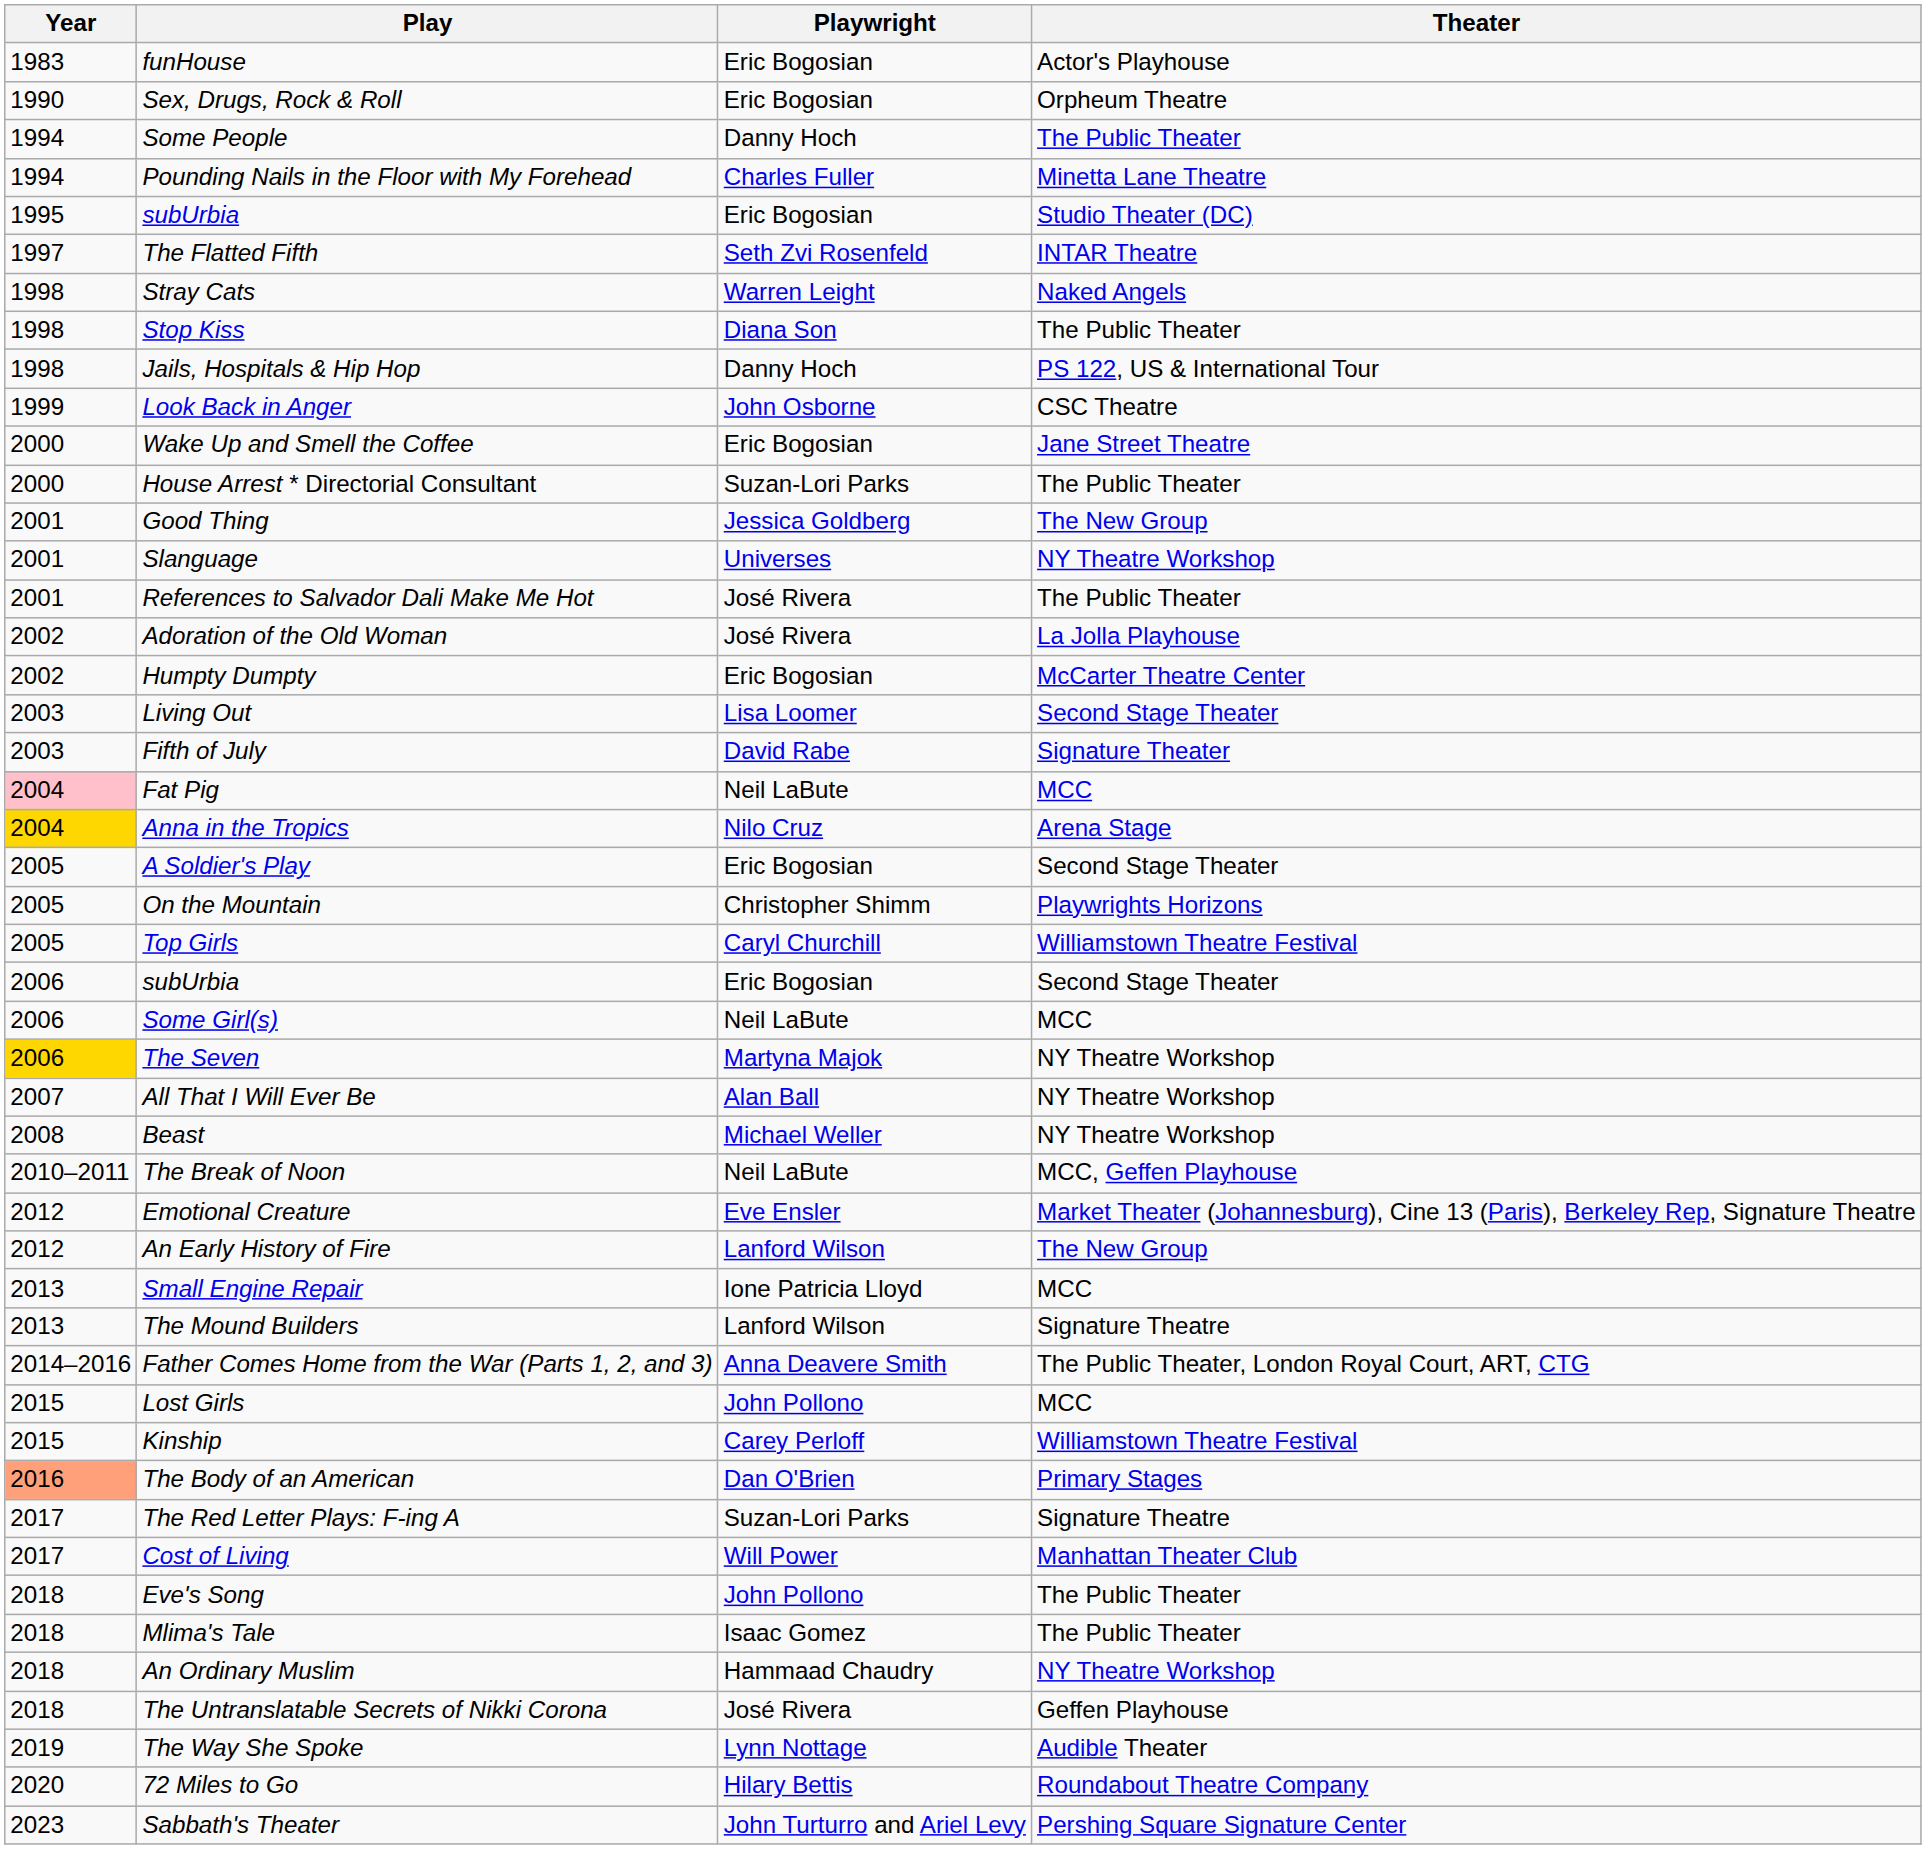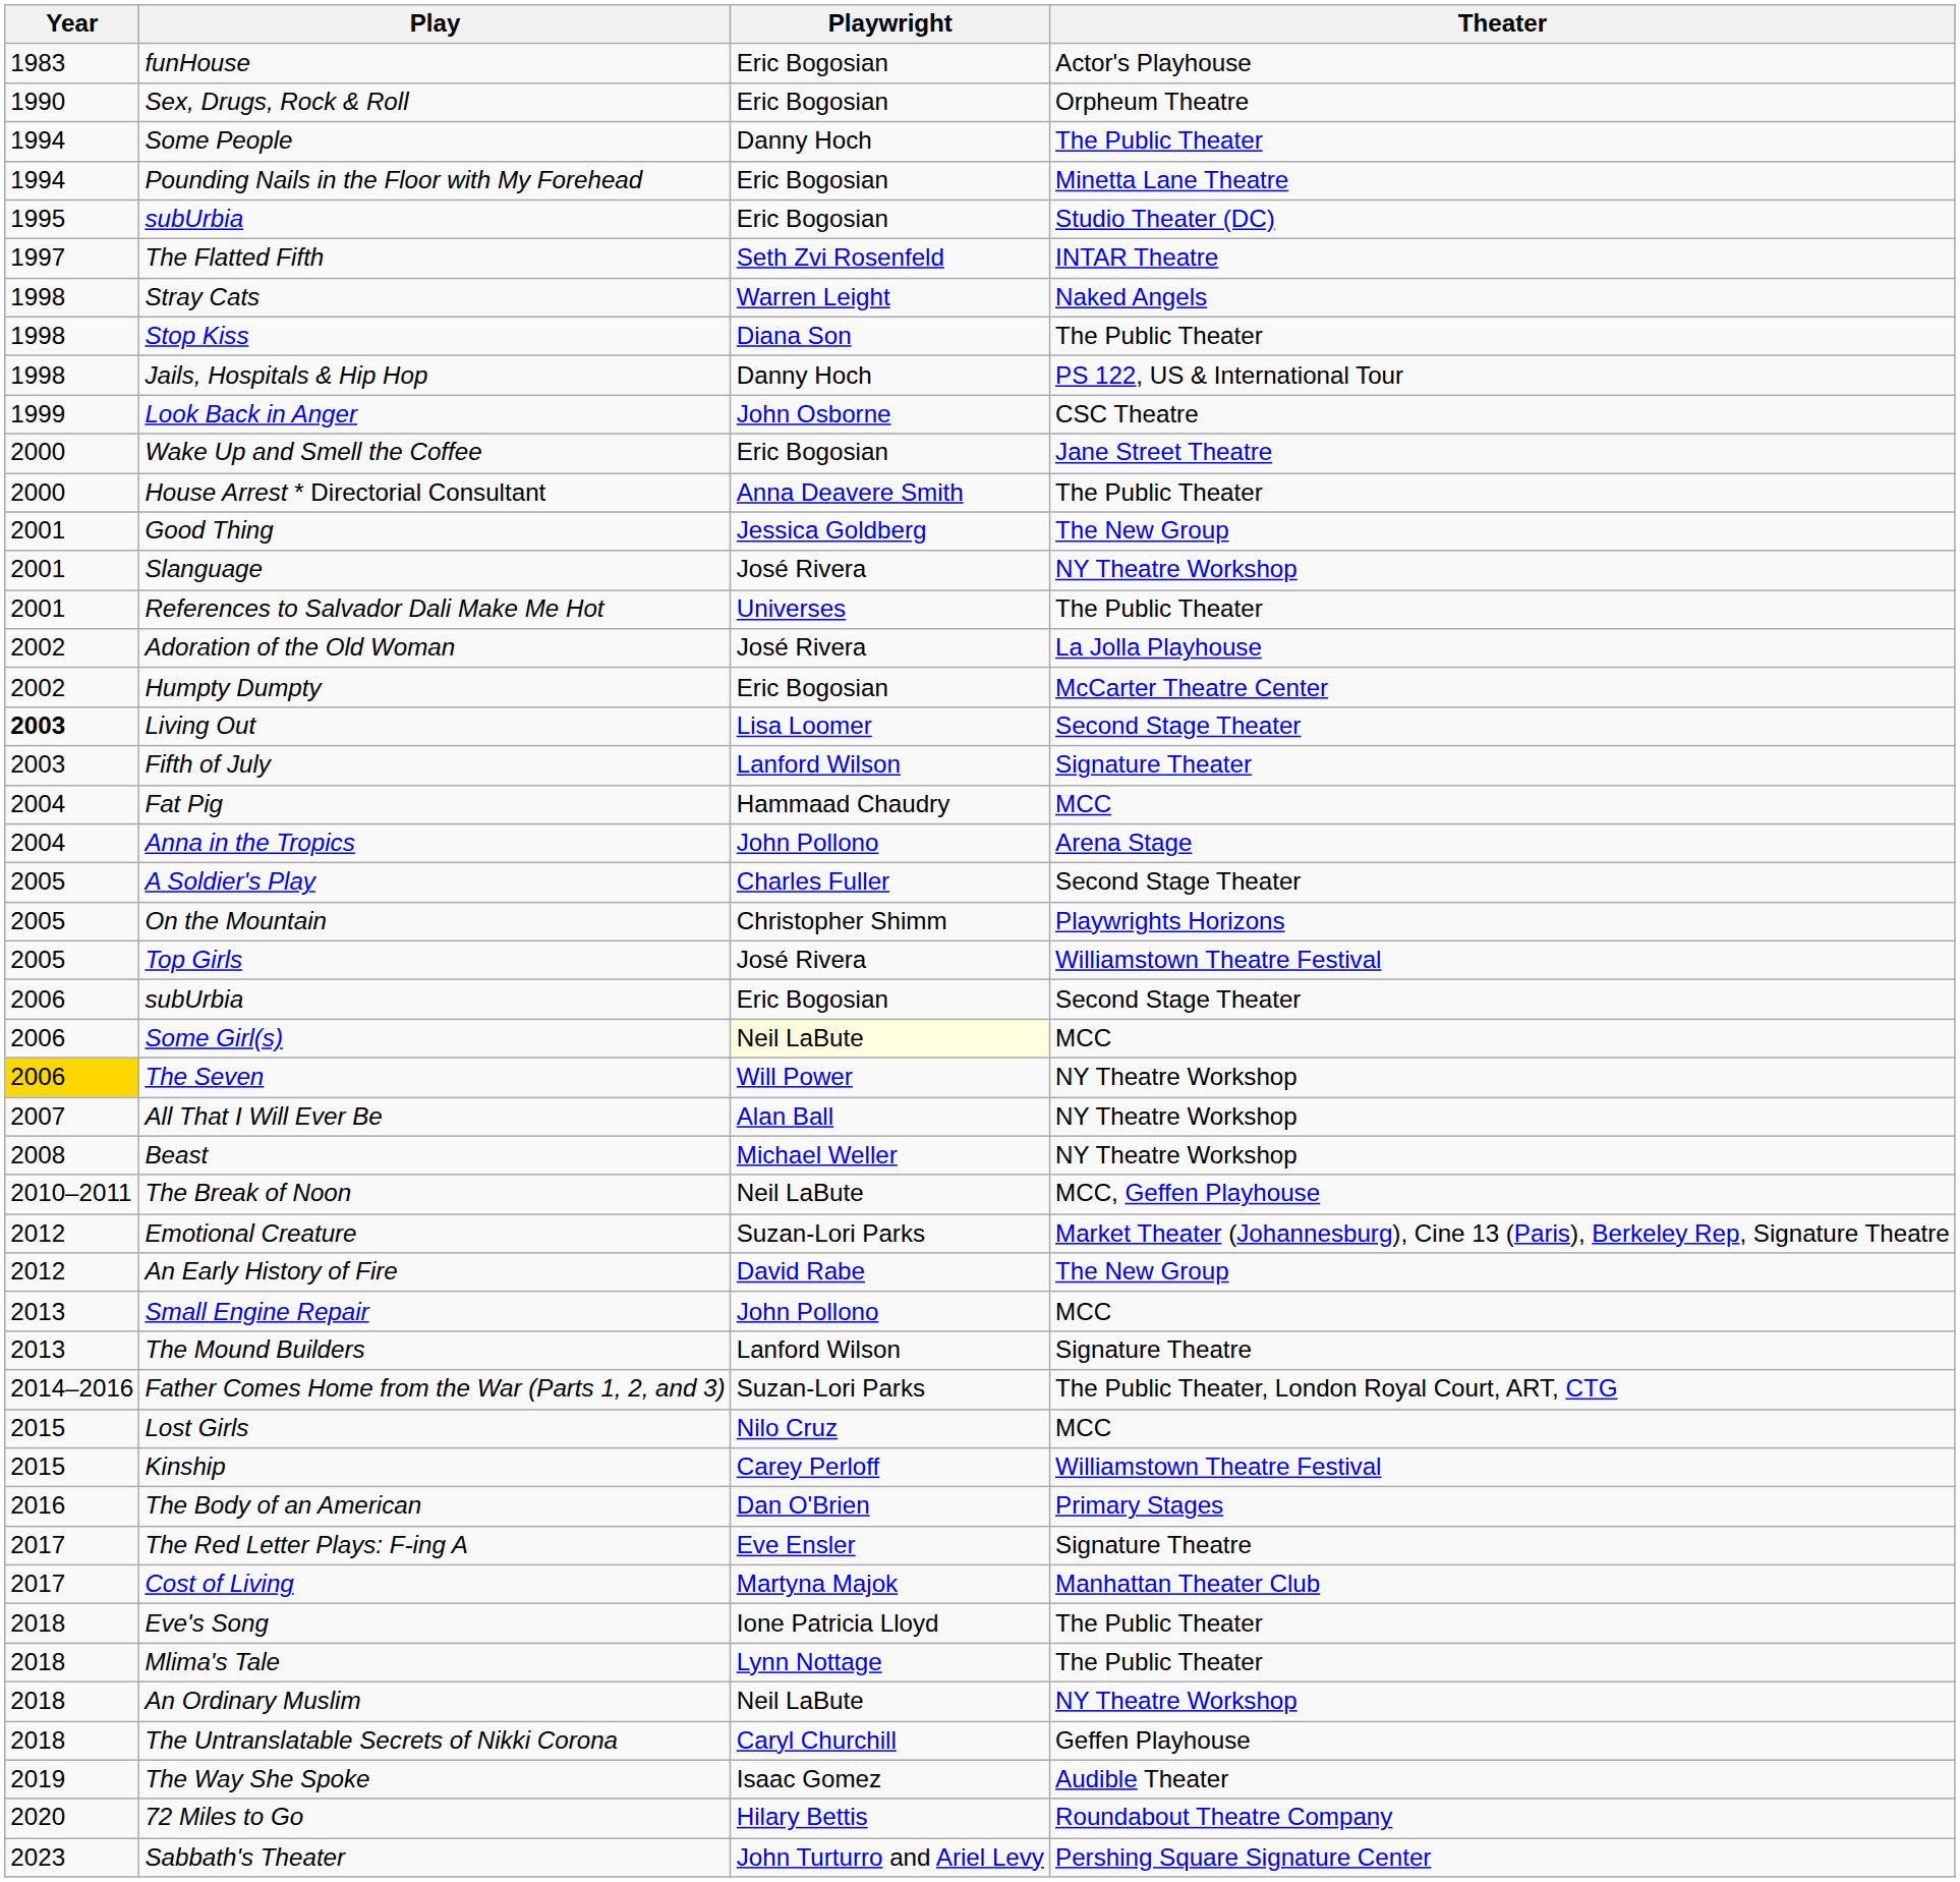 <table class="wikitable sortable">
 <tr>
 <th>Year</th>
 <th>Play</th>
 <th>Playwright</th>
 <th>Theater</th>
 </tr>
 <tr>
 <td>1983</td>
 <td><em>funHouse</em></td>
 <td>Eric Bogosian</td>
 <td>Actor's Playhouse</td>
 </tr>
 <tr>
 <td>1990</td>
 <td><em>Sex, Drugs, Rock & Roll</em></td>
 <td>Eric Bogosian</td>
 <td>Orpheum Theatre</td>
 </tr>
 <tr>
 <td>1994</td>
 <td><em>Some People</em></td>
 <td>Danny Hoch</td>
 <td><a href='#'>The Public Theater</a></td>
 </tr>
 <tr>
 <td>1994</td>
 <td><em>Pounding Nails in the Floor with My Forehead</em></td>
-<td><a href='#'>Charles Fuller</a></td>
+<td>Eric Bogosian</td>
 <td><a href='#'>Minetta Lane Theatre</a></td>
 </tr>
 <tr>
 <td>1995</td>
 <td><em><a href='#'>subUrbia</a></em></td>
 <td>Eric Bogosian</td>
 <td><a href='#'>Studio Theater (DC)</a></td>
 </tr>
 <tr>
 <td>1997</td>
 <td><em>The Flatted Fifth</em></td>
 <td><a href='#'>Seth Zvi Rosenfeld</a></td>
 <td><a href='#'>INTAR Theatre</a></td>
 </tr>
 <tr>
 <td>1998</td>
 <td><em>Stray Cats</em></td>
 <td><a href='#'>Warren Leight</a></td>
 <td><a href='#'>Naked Angels</a></td>
 </tr>
 <tr>
 <td>1998</td>
 <td><em><a href='#'>Stop Kiss</a></em></td>
 <td><a href='#'>Diana Son</a></td>
 <td>The Public Theater</td>
 </tr>
 <tr>
 <td>1998</td>
 <td><em>Jails, Hospitals & Hip Hop</em></td>
 <td>Danny Hoch</td>
 <td><a href='#'>PS 122</a>, US & International Tour</td>
 </tr>
 <tr>
 <td>1999</td>
 <td><em><a href='#'>Look Back in Anger</a></em></td>
 <td><a href='#'>John Osborne</a></td>
 <td>CSC Theatre</td>
 </tr>
 <tr>
 <td>2000</td>
 <td><em>Wake Up and Smell the Coffee</em></td>
 <td>Eric Bogosian</td>
 <td><a href='#'>Jane Street Theatre</a></td>
 </tr>
 <tr>
 <td>2000</td>
 <td><em>House Arrest</em>   * Directorial Consultant</td>
-<td>Suzan-Lori Parks</td>
+<td><a href='#'>Anna Deavere Smith</a></td>
 <td>The Public Theater</td>
 </tr>
 <tr>
 <td>2001</td>
 <td><em>Good Thing</em></td>
 <td><a href='#'>Jessica Goldberg</a></td>
 <td><a href='#'>The New Group</a></td>
 </tr>
 <tr>
 <td>2001</td>
 <td><em>Slanguage</em></td>
-<td><a href='#'>Universes</a></td>
+<td>José Rivera</td>
 <td><a href='#'>NY Theatre Workshop</a></td>
 </tr>
 <tr>
 <td>2001</td>
 <td><em>References to Salvador Dali Make Me Hot</em></td>
-<td>José Rivera</td>
+<td><a href='#'>Universes</a></td>
 <td>The Public Theater</td>
 </tr>
 <tr>
 <td>2002</td>
 <td><em>Adoration of the Old Woman</em></td>
 <td>José Rivera</td>
 <td><a href='#'>La Jolla Playhouse</a></td>
 </tr>
 <tr>
 <td>2002</td>
 <td><em>Humpty Dumpty</em></td>
 <td>Eric Bogosian</td>
 <td><a href='#'>McCarter Theatre Center</a></td>
 </tr>
 <tr>
-<td>2003</td>
+<td><strong>2003</strong></td>
 <td><em>Living Out</em></td>
 <td><a href='#'>Lisa Loomer</a></td>
 <td><a href='#'>Second Stage Theater</a></td>
 </tr>
 <tr>
 <td>2003</td>
 <td><em>Fifth of July</em></td>
-<td><a href='#'>David Rabe</a></td>
+<td><a href='#'>Lanford Wilson</a></td>
 <td><a href='#'>Signature Theater</a></td>
 </tr>
 <tr>
-<td style="background: pink;">2004</td>
+<td>2004</td>
 <td><em>Fat Pig</em></td>
-<td>Neil LaBute</td>
+<td>Hammaad Chaudry</td>
 <td><a href='#'>MCC</a></td>
 </tr>
 <tr>
-<td style="background: gold;">2004</td>
+<td>2004</td>
 <td><em><a href='#'>Anna in the Tropics</a></em></td>
-<td><a href='#'>Nilo Cruz</a></td>
+<td><a href='#'>John Pollono</a></td>
 <td><a href='#'>Arena Stage</a></td>
 </tr>
 <tr>
 <td>2005</td>
 <td><em><a href='#'>A Soldier's Play</a></em></td>
-<td>Eric Bogosian</td>
+<td><a href='#'>Charles Fuller</a></td>
 <td>Second Stage Theater</td>
 </tr>
 <tr>
 <td>2005</td>
 <td><em>On the Mountain</em></td>
 <td>Christopher Shimm</td>
 <td><a href='#'>Playwrights Horizons</a></td>
 </tr>
 <tr>
 <td>2005</td>
 <td><em><a href='#'>Top Girls</a></em></td>
-<td><a href='#'>Caryl Churchill</a></td>
+<td>José Rivera</td>
 <td><a href='#'>Williamstown Theatre Festival</a></td>
 </tr>
 <tr>
 <td>2006</td>
 <td><em>subUrbia</em></td>
 <td>Eric Bogosian</td>
 <td>Second Stage Theater</td>
 </tr>
 <tr>
 <td>2006</td>
 <td><em><a href='#'>Some Girl(s)</a></em></td>
-<td>Neil LaBute</td>
+<td style="background: lightyellow;">Neil LaBute</td>
 <td>MCC</td>
 </tr>
 <tr>
 <td style="background: gold;">2006</td>
 <td><em><a href='#'>The Seven</a></em></td>
-<td><a href='#'>Martyna Majok</a></td>
+<td><a href='#'>Will Power</a></td>
 <td>NY Theatre Workshop</td>
 </tr>
 <tr>
 <td>2007</td>
 <td><em>All That I Will Ever Be</em></td>
 <td><a href='#'>Alan Ball</a></td>
 <td>NY Theatre Workshop</td>
 </tr>
 <tr>
 <td>2008</td>
 <td><em>Beast</em></td>
 <td><a href='#'>Michael Weller</a></td>
 <td>NY Theatre Workshop</td>
 </tr>
 <tr>
 <td>2010–2011</td>
 <td><em>The Break of Noon</em></td>
 <td>Neil LaBute</td>
 <td>MCC, <a href='#'>Geffen Playhouse</a></td>
 </tr>
 <tr>
 <td>2012</td>
 <td><em>Emotional Creature</em></td>
-<td><a href='#'>Eve Ensler</a></td>
+<td>Suzan-Lori Parks</td>
 <td><a href='#'>Market Theater</a> (<a href='#'>Johannesburg</a>), Cine 13 (<a href='#'>Paris</a>), <a href='#'>Berkeley Rep</a>, Signature Theatre</td>
 </tr>
 <tr>
 <td>2012</td>
 <td><em>An Early History of Fire</em></td>
-<td><a href='#'>Lanford Wilson</a></td>
+<td><a href='#'>David Rabe</a></td>
 <td><a href='#'>The New Group</a></td>
 </tr>
 <tr>
 <td>2013</td>
 <td><em><a href='#'>Small Engine Repair</a></em></td>
-<td>Ione Patricia Lloyd</td>
+<td><a href='#'>John Pollono</a></td>
 <td>MCC</td>
 </tr>
 <tr>
 <td>2013</td>
 <td><em>The Mound Builders</em></td>
 <td>Lanford Wilson</td>
 <td>Signature Theatre</td>
 </tr>
 <tr>
 <td>2014–2016</td>
 <td><em>Father Comes Home from the War (Parts 1, 2, and 3)</em></td>
-<td><a href='#'>Anna Deavere Smith</a></td>
+<td>Suzan-Lori Parks</td>
 <td>The Public Theater, London Royal Court, ART, <a href='#'>CTG</a></td>
 </tr>
 <tr>
 <td>2015</td>
 <td><em>Lost Girls</em></td>
-<td><a href='#'>John Pollono</a></td>
+<td><a href='#'>Nilo Cruz</a></td>
 <td>MCC</td>
 </tr>
 <tr>
 <td>2015</td>
 <td><em>Kinship</em></td>
 <td><a href='#'>Carey Perloff</a></td>
 <td><a href='#'>Williamstown Theatre Festival</a></td>
 </tr>
 <tr>
-<td style="background: lightsalmon;">2016</td>
+<td>2016</td>
 <td><em>The Body of an American</em></td>
 <td><a href='#'>Dan O'Brien</a></td>
 <td><a href='#'>Primary Stages</a></td>
 </tr>
 <tr>
 <td>2017</td>
 <td><em>The Red Letter Plays: F-ing A</em></td>
-<td>Suzan-Lori Parks</td>
+<td><a href='#'>Eve Ensler</a></td>
 <td>Signature Theatre</td>
 </tr>
 <tr>
 <td>2017</td>
 <td><em><a href='#'>Cost of Living</a></em></td>
-<td><a href='#'>Will Power</a></td>
+<td><a href='#'>Martyna Majok</a></td>
 <td><a href='#'>Manhattan Theater Club</a></td>
 </tr>
 <tr>
 <td>2018</td>
 <td><em>Eve's Song</em></td>
-<td><a href='#'>John Pollono</a></td>
+<td>Ione Patricia Lloyd</td>
 <td>The Public Theater</td>
 </tr>
 <tr>
 <td>2018</td>
 <td><em>Mlima's Tale</em></td>
-<td>Isaac Gomez</td>
+<td><a href='#'>Lynn Nottage</a></td>
 <td>The Public Theater</td>
 </tr>
 <tr>
 <td>2018</td>
 <td><em>An Ordinary Muslim</em></td>
-<td>Hammaad Chaudry</td>
+<td>Neil LaBute</td>
 <td><a href='#'>NY Theatre Workshop</a></td>
 </tr>
 <tr>
 <td>2018</td>
 <td><em>The Untranslatable Secrets of Nikki Corona</em></td>
-<td>José Rivera</td>
+<td><a href='#'>Caryl Churchill</a></td>
 <td>Geffen Playhouse</td>
 </tr>
 <tr>
 <td>2019</td>
 <td><em>The Way She Spoke</em></td>
-<td><a href='#'>Lynn Nottage</a></td>
+<td>Isaac Gomez</td>
 <td><a href='#'>Audible</a> Theater</td>
 </tr>
 <tr>
 <td>2020</td>
 <td><em>72 Miles to Go</em></td>
 <td><a href='#'>Hilary Bettis</a></td>
 <td><a href='#'>Roundabout Theatre Company</a></td>
 </tr>
 <tr>
 <td>2023</td>
 <td><em>Sabbath's Theater</em></td>
 <td><a href='#'>John Turturro</a> and <a href='#'>Ariel Levy</a></td>
 <td><a href='#'>Pershing Square Signature Center</a></td>
 </tr>
 </table>
